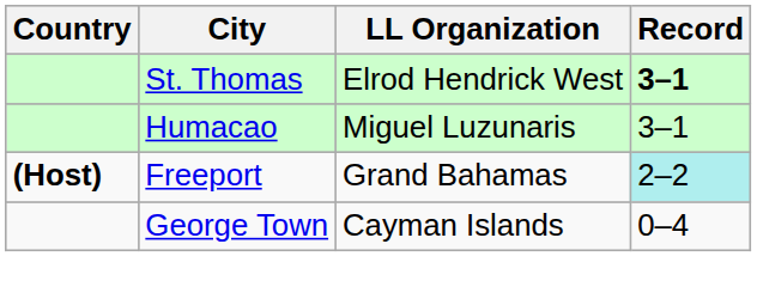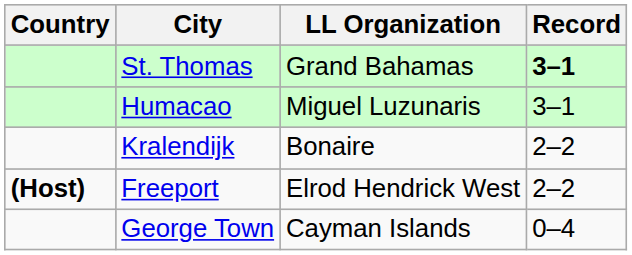 <table class="wikitable">
 <tr>
 <th>Country</th>
 <th>City</th>
 <th>LL Organization</th>
 <th>Record</th>
 </tr>
 <tr bgcolor="ccffcc">
 <td><strong></strong></td>
 <td><a href='#'>St. Thomas</a></td>
-<td>Elrod Hendrick West</td>
+<td>Grand Bahamas</td>
 <td><strong>3–1</strong></td>
 </tr>
 <tr bgcolor="ccffcc">
 <td><strong></strong></td>
 <td><a href='#'>Humacao</a></td>
 <td>Miguel Luzunaris</td>
 <td>3–1</td>
 </tr>
 <tr>
+<td><strong></strong></td>
+<td><a href='#'>Kralendijk</a></td>
+<td>Bonaire</td>
+<td>2–2</td>
+</tr>
+<tr>
 <td><strong> (Host)</strong></td>
 <td><a href='#'>Freeport</a></td>
-<td>Grand Bahamas</td>
-<td style="background: paleturquoise;">2–2</td>
+<td>Elrod Hendrick West</td>
+<td>2–2</td>
 </tr>
 <tr>
 <td><strong></strong></td>
 <td><a href='#'>George Town</a></td>
 <td>Cayman Islands</td>
 <td>0–4</td>
 </tr>
 </table>
